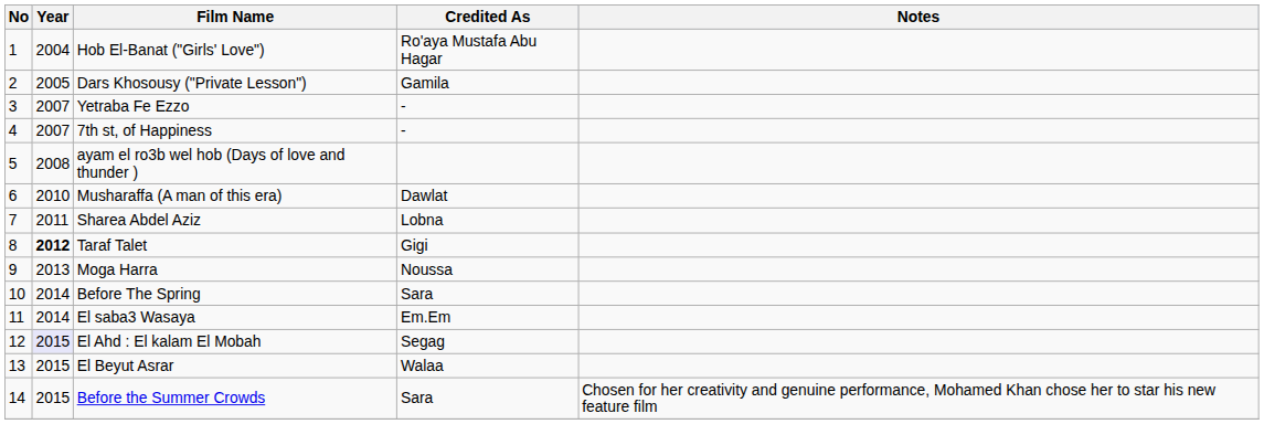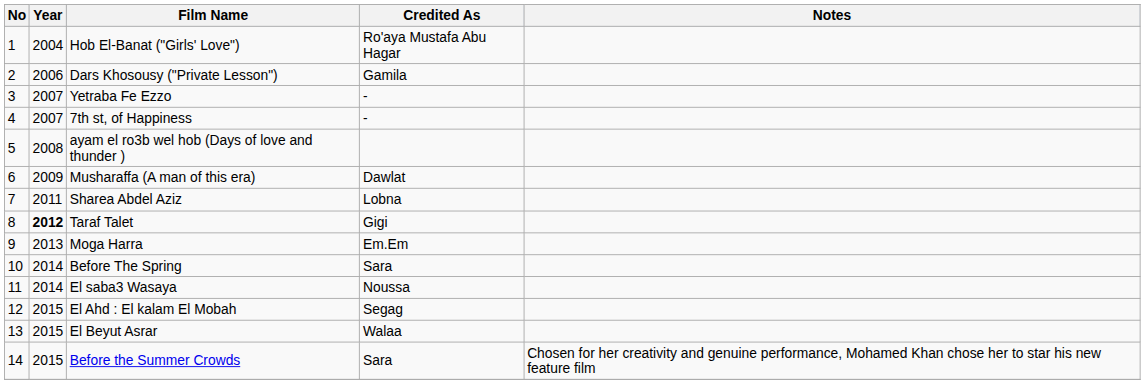 <table class="wikitable" style="font-size: 95%;">
 <tr style="background:LightSteelBlue; text-align:center;">
 <th>No</th>
 <th>Year</th>
 <th>Film Name</th>
 <th>Credited As</th>
 <th>Notes</th>
 </tr>
 <tr>
 <td>1</td>
 <td>2004</td>
 <td>Hob El-Banat ("Girls' Love")</td>
 <td>Ro'aya Mustafa Abu Hagar</td>
 <td></td>
 </tr>
 <tr>
 <td>2</td>
-<td>2005</td>
+<td>2006</td>
 <td>Dars Khosousy ("Private Lesson")</td>
 <td>Gamila</td>
 <td></td>
 </tr>
 <tr>
 <td>3</td>
 <td>2007</td>
 <td>Yetraba Fe Ezzo</td>
 <td>-</td>
 <td></td>
 </tr>
 <tr>
 <td>4</td>
 <td>2007</td>
 <td>7th st, of Happiness</td>
 <td>-</td>
 <td></td>
 </tr>
 <tr>
 <td>5</td>
 <td>2008</td>
 <td>ayam el ro3b wel hob (Days of love and thunder )</td>
 <td></td>
 <td></td>
 </tr>
 <tr>
 <td>6</td>
-<td>2010</td>
+<td>2009</td>
 <td>Musharaffa (A man of this era)</td>
 <td>Dawlat</td>
 <td></td>
 </tr>
 <tr>
 <td>7</td>
 <td>2011</td>
 <td>Sharea Abdel Aziz</td>
 <td>Lobna</td>
 <td></td>
 </tr>
 <tr>
 <td>8</td>
 <td><strong>2012</strong></td>
 <td>Taraf Talet</td>
 <td>Gigi</td>
 <td></td>
 </tr>
 <tr>
 <td>9</td>
 <td>2013</td>
 <td>Moga Harra</td>
-<td>Noussa</td>
+<td>Em.Em</td>
 <td></td>
 </tr>
 <tr>
 <td>10</td>
 <td>2014</td>
 <td>Before The Spring</td>
 <td>Sara</td>
 <td></td>
 </tr>
 <tr>
 <td>11</td>
 <td>2014</td>
 <td>El saba3 Wasaya</td>
-<td>Em.Em</td>
+<td>Noussa</td>
 <td></td>
 </tr>
 <tr>
 <td>12</td>
-<td style="background: lavender;">2015</td>
+<td>2015</td>
 <td>El Ahd : El kalam El Mobah</td>
 <td>Segag</td>
 <td></td>
 </tr>
 <tr>
 <td>13</td>
 <td>2015</td>
 <td>El Beyut Asrar</td>
 <td>Walaa</td>
 <td></td>
 </tr>
 <tr>
 <td>14</td>
 <td>2015</td>
 <td><a href='#'>Before the Summer Crowds</a></td>
 <td>Sara</td>
 <td>Chosen for her creativity and genuine performance, Mohamed Khan chose her to star his new feature film</td>
 </tr>
 <tr>
 </tr>
 </table>
